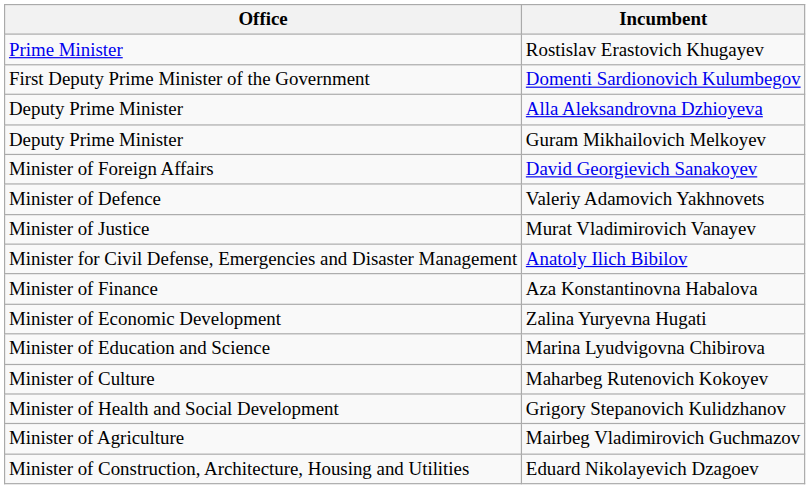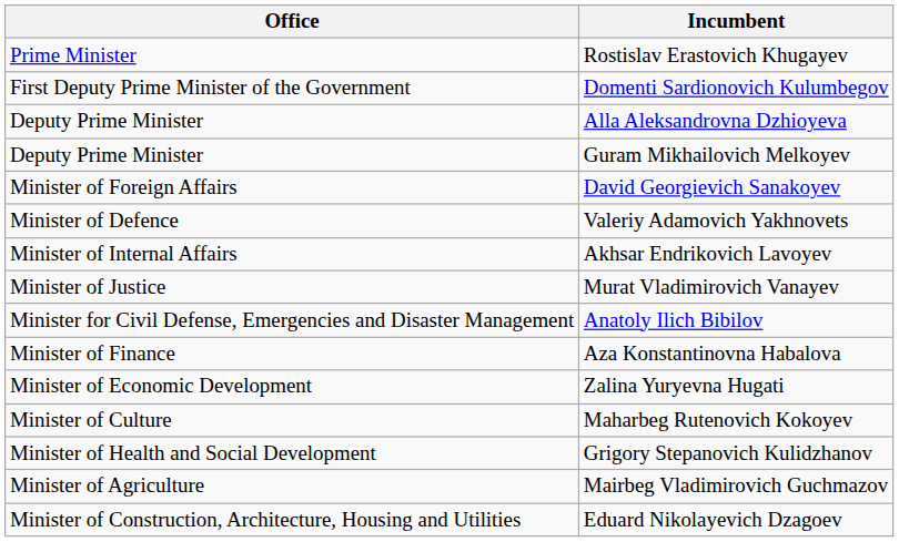 <table class=wikitable>
 <tr>
 <th>Office</th>
 <th>Incumbent</th>
 </tr>
 <tr>
 <td><a href='#'>Prime Minister</a></td>
 <td>Rostislav Erastovich Khugayev</td>
 </tr>
 <tr>
 <td>First Deputy Prime Minister of the Government</td>
 <td><a href='#'>Domenti Sardionovich Kulumbegov</a></td>
 </tr>
 <tr>
 <td>Deputy Prime Minister</td>
 <td><a href='#'>Alla Aleksandrovna Dzhioyeva</a></td>
 </tr>
 <tr>
 <td>Deputy Prime Minister</td>
 <td>Guram Mikhailovich Melkoyev</td>
 </tr>
 <tr>
 <td>Minister of Foreign Affairs</td>
 <td><a href='#'>David Georgievich Sanakoyev</a></td>
 </tr>
 <tr>
 <td>Minister of Defence</td>
 <td>Valeriy Adamovich Yakhnovets</td>
 </tr>
 <tr>
+<td>Minister of Internal Affairs</td>
+<td>Akhsar Endrikovich Lavoyev</td>
+</tr>
+<tr>
 <td>Minister of Justice</td>
 <td>Murat Vladimirovich Vanayev</td>
 </tr>
 <tr>
 <td>Minister for Civil Defense, Emergencies and Disaster Management</td>
 <td><a href='#'>Anatoly Ilich Bibilov</a></td>
 </tr>
 <tr>
 <td>Minister of Finance</td>
 <td>Aza Konstantinovna Habalova</td>
 </tr>
 <tr>
 <td>Minister of Economic Development</td>
 <td>Zalina Yuryevna Hugati</td>
-</tr>
-<tr>
-<td>Minister of Education and Science</td>
-<td>Marina Lyudvigovna Chibirova</td>
 </tr>
 <tr>
 <td>Minister of Culture</td>
 <td>Maharbeg Rutenovich Kokoyev</td>
 </tr>
 <tr>
 <td>Minister of Health and Social Development</td>
 <td>Grigory Stepanovich Kulidzhanov</td>
 </tr>
 <tr>
 <td>Minister of Agriculture</td>
 <td>Mairbeg Vladimirovich Guchmazov</td>
 </tr>
 <tr>
 <td>Minister of Construction, Architecture, Housing and Utilities</td>
 <td>Eduard Nikolayevich Dzagoev</td>
 </tr>
 </table>
